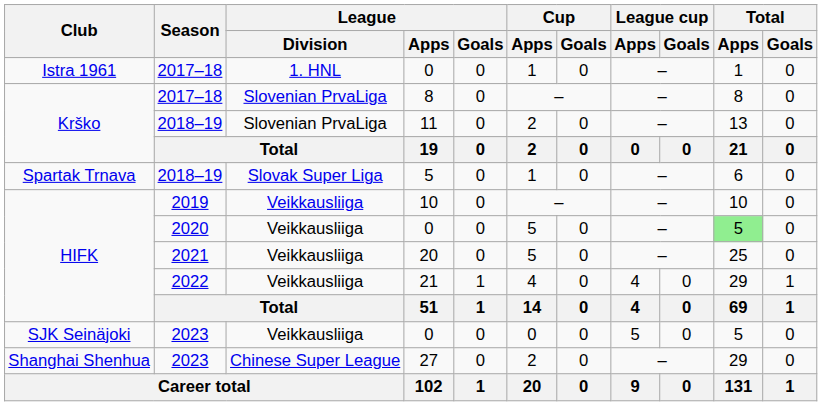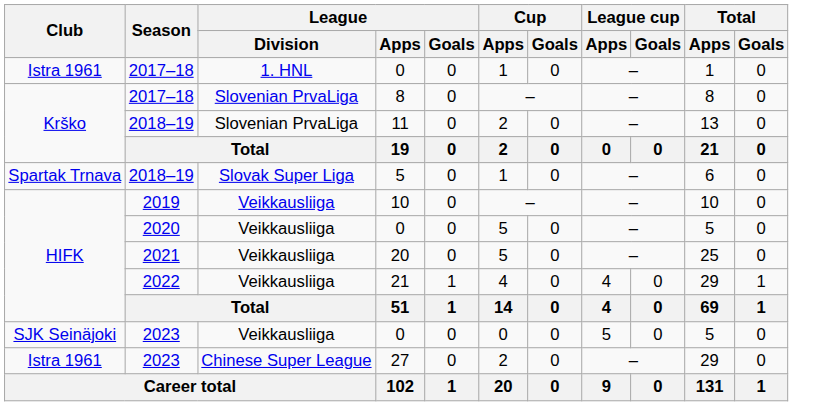 <table class="wikitable" style="text-align:center">
 <tr>
 <th rowspan="2">Club</th>
 <th rowspan="2">Season</th>
 <th colspan="3">League</th>
 <th colspan="2">Cup</th>
 <th colspan="2">League cup</th>
 <th colspan="2">Total</th>
 </tr>
 <tr>
 <th>Division</th>
 <th>Apps</th>
 <th>Goals</th>
 <th>Apps</th>
 <th>Goals</th>
 <th>Apps</th>
 <th>Goals</th>
 <th>Apps</th>
 <th>Goals</th>
 </tr>
 <tr>
 <td><a href='#'>Istra 1961</a></td>
 <td><a href='#'>2017–18</a></td>
 <td><a href='#'>1. HNL</a></td>
 <td>0</td>
 <td>0</td>
 <td>1</td>
 <td>0</td>
 <td colspan=2>–</td>
 <td>1</td>
 <td>0</td>
 </tr>
 <tr>
 <td rowspan=3><a href='#'>Krško</a></td>
 <td><a href='#'>2017–18</a></td>
 <td><a href='#'>Slovenian PrvaLiga</a></td>
 <td>8</td>
 <td>0</td>
 <td colspan=2>–</td>
 <td colspan=2>–</td>
 <td>8</td>
 <td>0</td>
 </tr>
 <tr>
 <td><a href='#'>2018–19</a></td>
 <td>Slovenian PrvaLiga</td>
 <td>11</td>
 <td>0</td>
 <td>2</td>
 <td>0</td>
 <td colspan=2>–</td>
 <td>13</td>
 <td>0</td>
 </tr>
 <tr>
 <th colspan=2>Total</th>
 <th>19</th>
 <th>0</th>
 <th>2</th>
 <th>0</th>
 <th>0</th>
 <th>0</th>
 <th>21</th>
 <th>0</th>
 </tr>
 <tr>
 <td><a href='#'>Spartak Trnava</a></td>
 <td><a href='#'>2018–19</a></td>
 <td><a href='#'>Slovak Super Liga</a></td>
 <td>5</td>
 <td>0</td>
 <td>1</td>
 <td>0</td>
 <td colspan=2>–</td>
 <td>6</td>
 <td>0</td>
 </tr>
 <tr>
 <td rowspan=5><a href='#'>HIFK</a></td>
 <td><a href='#'>2019</a></td>
 <td><a href='#'>Veikkausliiga</a></td>
 <td>10</td>
 <td>0</td>
 <td colspan=2>–</td>
 <td colspan=2>–</td>
 <td>10</td>
 <td>0</td>
 </tr>
 <tr>
 <td><a href='#'>2020</a></td>
 <td>Veikkausliiga</td>
 <td>0</td>
 <td>0</td>
 <td>5</td>
 <td>0</td>
 <td colspan=2>–</td>
-<td style="background: lightgreen;">5</td>
+<td>5</td>
 <td>0</td>
 </tr>
 <tr>
 <td><a href='#'>2021</a></td>
 <td>Veikkausliiga</td>
 <td>20</td>
 <td>0</td>
 <td>5</td>
 <td>0</td>
 <td colspan=2>–</td>
 <td>25</td>
 <td>0</td>
 </tr>
 <tr>
 <td><a href='#'>2022</a></td>
 <td>Veikkausliiga</td>
 <td>21</td>
 <td>1</td>
 <td>4</td>
 <td>0</td>
 <td>4</td>
 <td>0</td>
 <td>29</td>
 <td>1</td>
 </tr>
 <tr>
 <th colspan=2>Total</th>
 <th>51</th>
 <th>1</th>
 <th>14</th>
 <th>0</th>
 <th>4</th>
 <th>0</th>
 <th>69</th>
 <th>1</th>
 </tr>
 <tr>
 <td><a href='#'>SJK Seinäjoki</a></td>
 <td><a href='#'>2023</a></td>
 <td>Veikkausliiga</td>
 <td>0</td>
 <td>0</td>
 <td>0</td>
 <td>0</td>
 <td>5</td>
 <td>0</td>
 <td>5</td>
 <td>0</td>
 </tr>
 <tr>
-<td><a href='#'>Shanghai Shenhua</a></td>
+<td><a href='#'>Istra 1961</a></td>
 <td><a href='#'>2023</a></td>
 <td><a href='#'>Chinese Super League</a></td>
 <td>27</td>
 <td>0</td>
 <td>2</td>
 <td>0</td>
 <td colspan=2>–</td>
 <td>29</td>
 <td>0</td>
 </tr>
 <tr>
 <th colspan="3">Career total</th>
 <th>102</th>
 <th>1</th>
 <th>20</th>
 <th>0</th>
 <th>9</th>
 <th>0</th>
 <th>131</th>
 <th>1</th>
 </tr>
 </table>
